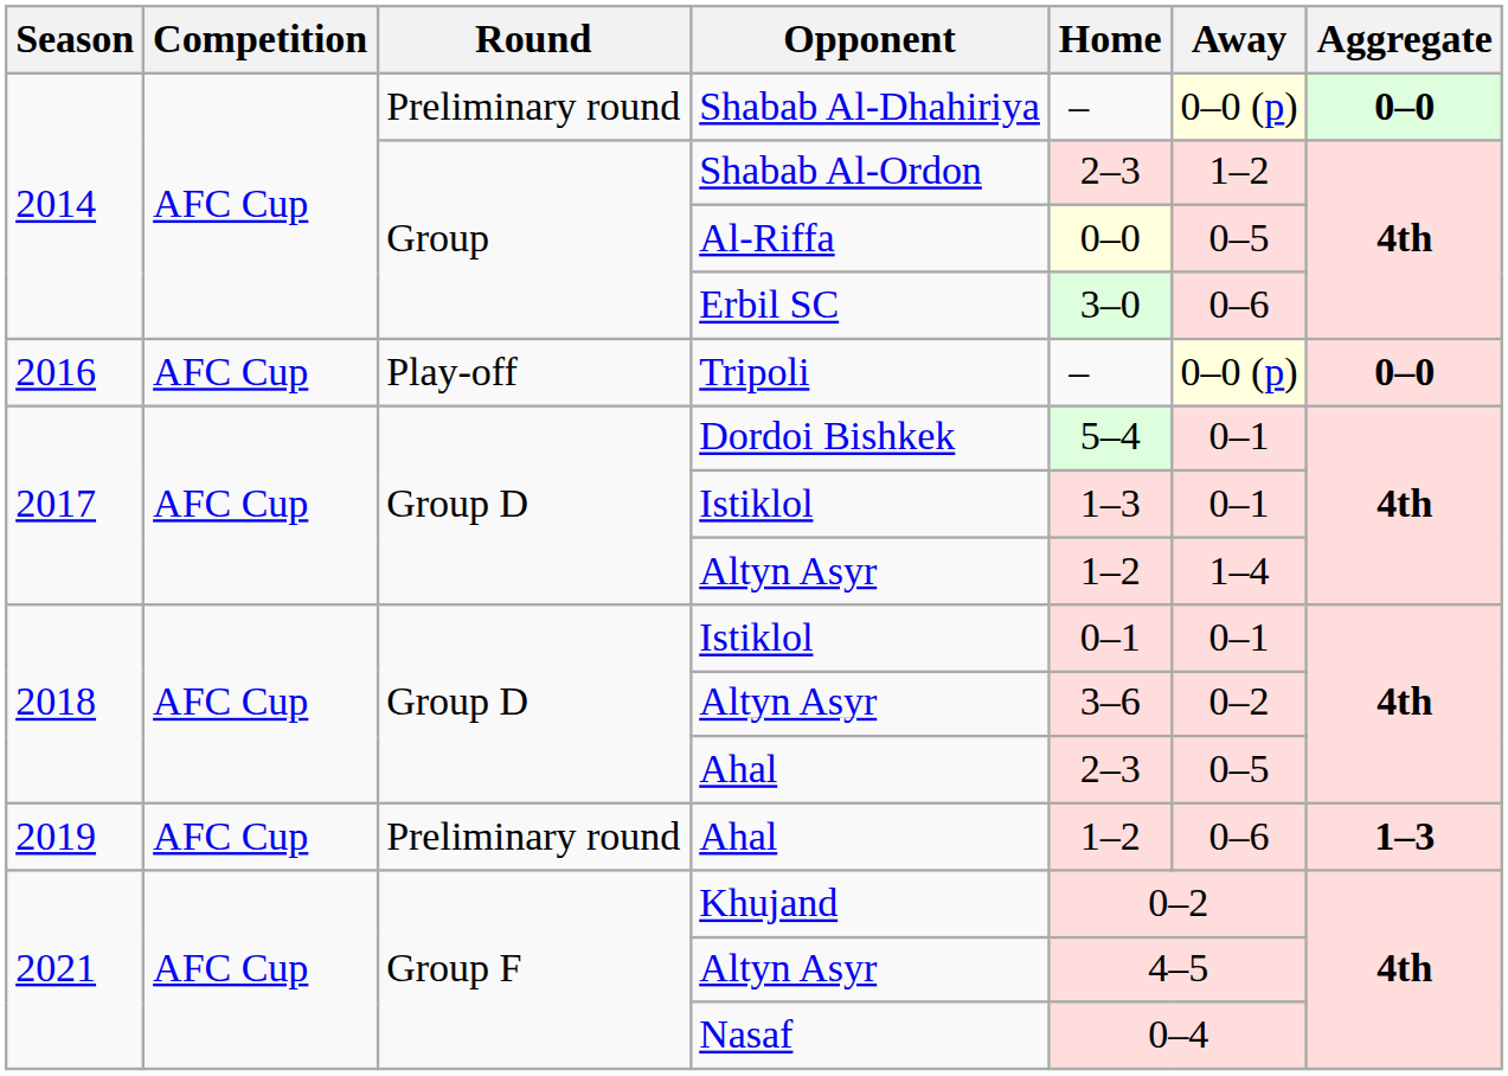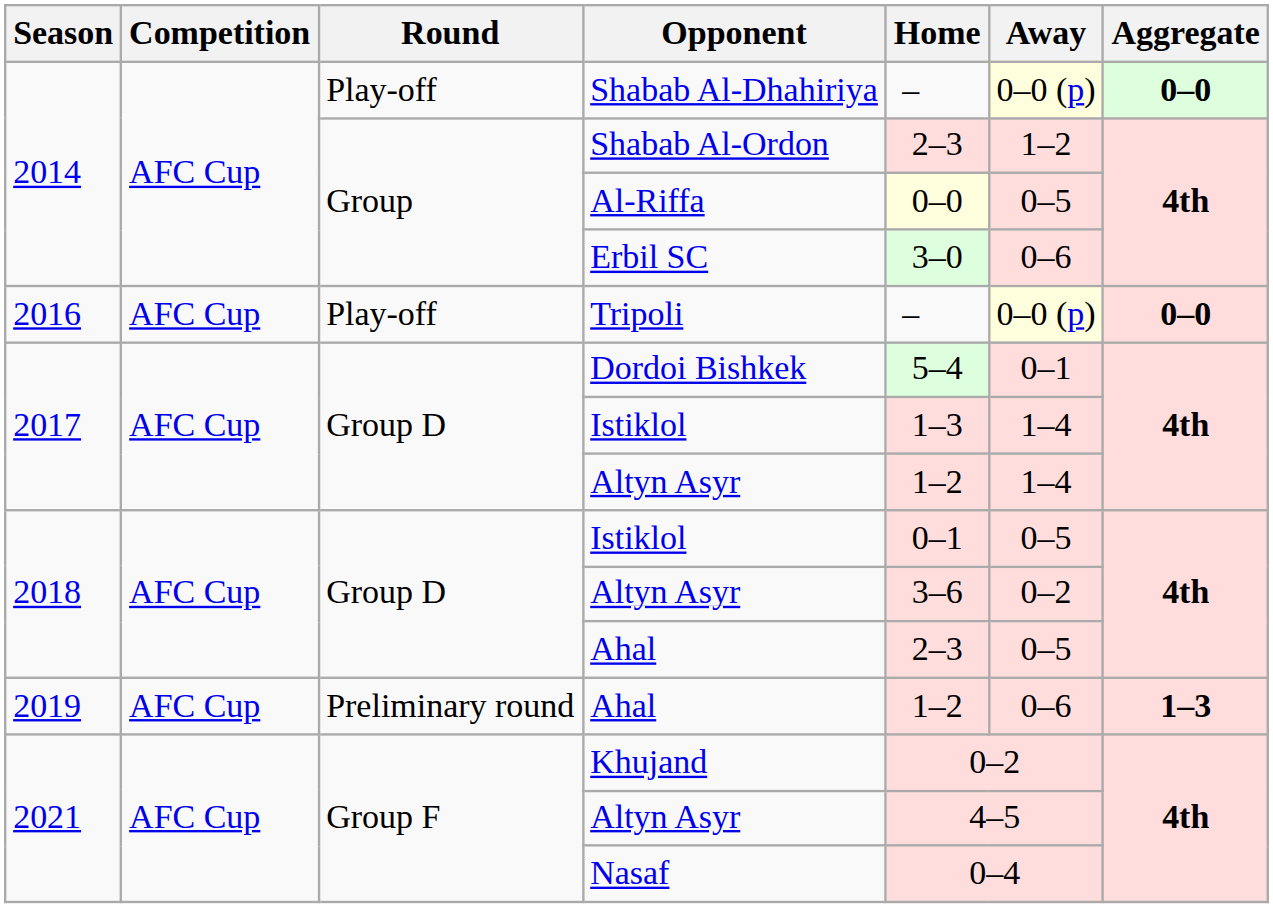 <table class="wikitable mw-collapsible mw-collapsed" align=center cellspacing="0" cellpadding="3" style="border:1px solid #AAAAAA;font-size:90%">
 <tr>
 <th>Season</th>
 <th>Competition</th>
 <th>Round</th>
 <th>Opponent</th>
 <th>Home</th>
 <th>Away</th>
 <th>Aggregate</th>
 </tr>
 <tr>
 <td rowspan="4"><a href='#'>2014</a></td>
 <td rowspan="4"><a href='#'>AFC Cup</a></td>
-<td rowspan="1">Preliminary round</td>
+<td>Play-off</td>
 <td> <a href='#'>Shabab Al-Dhahiriya</a></td>
 <td> –</td>
 <td bgcolor="#ffffdd" style="text-align:center;">0–0 (<a href='#'>p</a>)</td>
 <td bgcolor="#ddffdd" style="text-align:center;"><strong>0–0</strong></td>
 </tr>
 <tr>
 <td rowspan="3">Group</td>
 <td> <a href='#'>Shabab Al-Ordon</a></td>
 <td bgcolor="#ffdddd" style="text-align:center;">2–3</td>
 <td bgcolor="#ffdddd" style="text-align:center;">1–2</td>
 <td bgcolor="#ffdddd" style="text-align:center;" rowspan=3><strong>4th</strong></td>
 </tr>
 <tr>
 <td> <a href='#'>Al-Riffa</a></td>
 <td bgcolor="#ffffdd" style="text-align:center;">0–0</td>
 <td bgcolor="#ffdddd" style="text-align:center;">0–5</td>
 </tr>
 <tr>
 <td> <a href='#'>Erbil SC</a></td>
 <td bgcolor="#ddffdd" style="text-align:center;">3–0</td>
 <td bgcolor="#ffdddd" style="text-align:center;">0–6</td>
 </tr>
 <tr>
 <td rowspan="1"><a href='#'>2016</a></td>
 <td rowspan="1"><a href='#'>AFC Cup</a></td>
 <td>Play-off</td>
 <td> <a href='#'>Tripoli</a></td>
 <td> –</td>
 <td bgcolor="#ffffdd" style="text-align:center;">0–0 (<a href='#'>p</a>)</td>
 <td bgcolor="#ffdddd" style="text-align:center;"><strong>0–0</strong></td>
 </tr>
 <tr>
 <td rowspan="3"><a href='#'>2017</a></td>
 <td rowspan="3"><a href='#'>AFC Cup</a></td>
 <td rowspan="3">Group D</td>
 <td> <a href='#'>Dordoi Bishkek</a></td>
 <td bgcolor="#ddffdd" style="text-align:center;">5–4</td>
 <td bgcolor="#ffdddd" style="text-align:center;">0–1</td>
 <td bgcolor="#ffdddd" style="text-align:center;" rowspan=3><strong>4th</strong></td>
 </tr>
 <tr>
 <td> <a href='#'>Istiklol</a></td>
 <td bgcolor="#ffdddd" style="text-align:center;">1–3</td>
-<td bgcolor="#ffdddd" style="text-align:center;">0–1</td>
+<td bgcolor="#ffdddd" style="text-align:center;">1–4</td>
 </tr>
 <tr>
 <td> <a href='#'>Altyn Asyr</a></td>
 <td bgcolor="#ffdddd" style="text-align:center;">1–2</td>
 <td bgcolor="#ffdddd" style="text-align:center;">1–4</td>
 </tr>
 <tr>
 <td rowspan="3"><a href='#'>2018</a></td>
 <td rowspan="3"><a href='#'>AFC Cup</a></td>
 <td rowspan="3">Group D</td>
 <td> <a href='#'>Istiklol</a></td>
 <td bgcolor="#ffdddd" style="text-align:center;">0–1</td>
-<td bgcolor="#ffdddd" style="text-align:center;">0–1</td>
+<td bgcolor="#ffdddd" style="text-align:center;">0–5</td>
 <td bgcolor="#ffdddd" style="text-align:center;" rowspan=3><strong>4th</strong></td>
 </tr>
 <tr>
 <td> <a href='#'>Altyn Asyr</a></td>
 <td bgcolor="#ffdddd" style="text-align:center;">3–6</td>
 <td bgcolor="#ffdddd" style="text-align:center;">0–2</td>
 </tr>
 <tr>
 <td> <a href='#'>Ahal</a></td>
 <td bgcolor="#ffdddd" style="text-align:center;">2–3</td>
 <td bgcolor="#ffdddd" style="text-align:center;">0–5</td>
 </tr>
 <tr>
 <td rowspan="1"><a href='#'>2019</a></td>
 <td rowspan="1"><a href='#'>AFC Cup</a></td>
 <td rowspan="1">Preliminary round</td>
 <td> <a href='#'>Ahal</a></td>
 <td bgcolor="#ffdddd" style="text-align:center;">1–2</td>
 <td bgcolor="#ffdddd" style="text-align:center;">0–6</td>
 <td bgcolor="#ffdddd" style="text-align:center;"><strong>1–3</strong></td>
 </tr>
 <tr>
 <td rowspan="3"><a href='#'>2021</a></td>
 <td rowspan="3"><a href='#'>AFC Cup</a></td>
 <td rowspan="3">Group F</td>
 <td> <a href='#'>Khujand</a></td>
 <td bgcolor="#ffdddd" style="text-align:center;" colspan=2>0–2</td>
 <td bgcolor="#ffdddd" style="text-align:center;" rowspan=3><strong>4th</strong></td>
 </tr>
 <tr>
 <td> <a href='#'>Altyn Asyr</a></td>
 <td bgcolor="#ffdddd" style="text-align:center;" colspan=2>4–5</td>
 </tr>
 <tr>
 <td> <a href='#'>Nasaf</a></td>
 <td bgcolor="#ffdddd" style="text-align:center;" colspan=2>0–4</td>
 </tr>
 </table>
